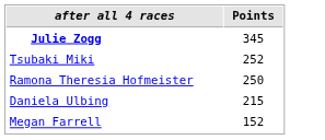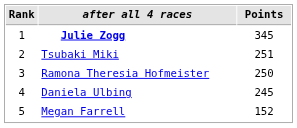 <table cellspacing="1" cellpadding="3" style="border:1px solid #aaa; font-size:86%;">
 <tr style="background:#e4e4e4;">
+<th style="border-bottom:1px solid #aaa; width:10px;">Rank</th>
 <th style="border-bottom:1px solid #aaa; width:200px;"><em>after all 4 races</em></th>
 <th style="border-bottom:1px solid #aaa; width:50px;">Points</th>
 </tr>
 <tr>
+<td align=center>1</td>
 <td><strong>   <a href='#'>Julie Zogg</a></strong></td>
 <td align=center>345</td>
 </tr>
 <tr>
+<td align=center>2</td>
 <td> <a href='#'>Tsubaki Miki</a></td>
-<td align=center>252</td>
+<td align=center>251</td>
 </tr>
 <tr>
+<td align=center>3</td>
 <td> <a href='#'>Ramona Theresia Hofmeister</a></td>
 <td align=center>250</td>
 </tr>
 <tr>
+<td align=center>4</td>
 <td> <a href='#'>Daniela Ulbing</a></td>
-<td align=center>215</td>
+<td align=center>245</td>
 </tr>
 <tr>
+<td align=center>5</td>
 <td> <a href='#'>Megan Farrell</a></td>
 <td align=center>152</td>
 </tr>
 </table>
